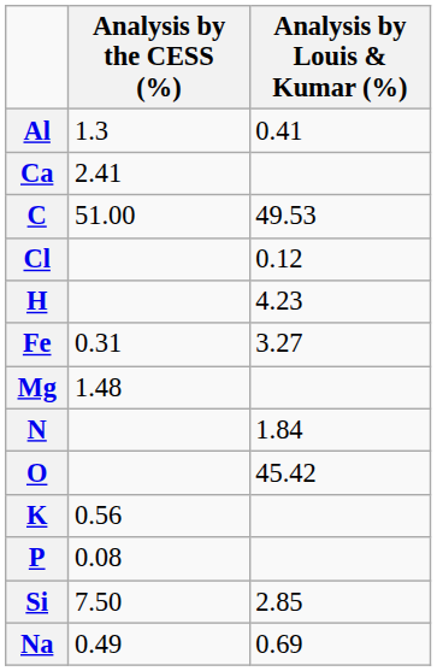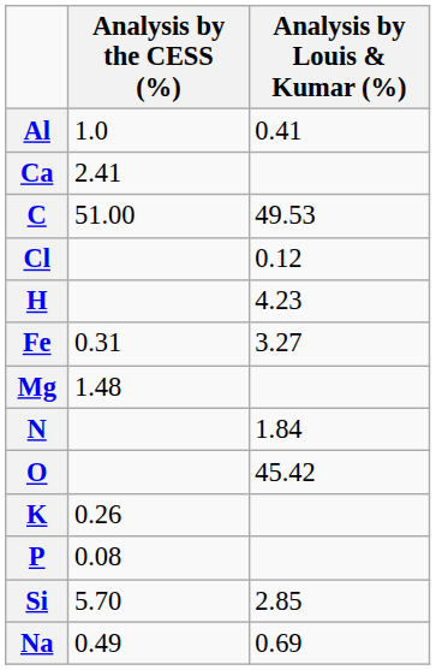 <table class="wikitable" style="float: right; text-align: centre; margin: 1em; margin-top: 0;">
 <tr>
 <td></td>
 <th scope="col" style="width:100px;">Analysis by the CESS <br>(%)</th>
 <th scope="col" style="width:100px;">Analysis by Louis & Kumar (%)</th>
 </tr>
 <tr>
 <th scope="row" style="width:30px;"><a href='#'>Al</a></th>
-<td>1.3</td>
+<td>1.0</td>
 <td>0.41</td>
 </tr>
 <tr>
 <th scope="row"><a href='#'>Ca</a></th>
 <td>2.41</td>
 <td></td>
 </tr>
 <tr>
 <th scope="row"><a href='#'>C</a></th>
 <td>51.00</td>
 <td>49.53</td>
 </tr>
 <tr>
 <th scope="row"><a href='#'>Cl</a></th>
 <td></td>
 <td>0.12</td>
 </tr>
 <tr>
 <th scope="row"><a href='#'>H</a></th>
 <td></td>
 <td>4.23</td>
 </tr>
 <tr>
 <th scope="row"><a href='#'>Fe</a></th>
 <td>0.31</td>
 <td>3.27</td>
 </tr>
 <tr>
 <th scope="row"><a href='#'>Mg</a></th>
 <td>1.48</td>
 <td></td>
 </tr>
 <tr>
 <th scope="row"><a href='#'>N</a></th>
 <td></td>
 <td>1.84</td>
 </tr>
 <tr>
 <th scope="row"><a href='#'>O</a></th>
 <td></td>
 <td>45.42</td>
 </tr>
 <tr>
 <th scope="row"><a href='#'>K</a></th>
-<td>0.56</td>
+<td>0.26</td>
 <td></td>
 </tr>
 <tr>
 <th scope="row"><a href='#'>P</a></th>
 <td>0.08</td>
 <td></td>
 </tr>
 <tr>
 <th scope="row"><a href='#'>Si</a></th>
-<td>7.50</td>
+<td>5.70</td>
 <td>2.85</td>
 </tr>
 <tr>
 <th scope="row"><a href='#'>Na</a></th>
 <td>0.49</td>
 <td>0.69</td>
 </tr>
 </table>
